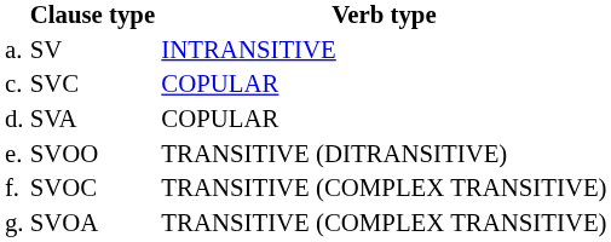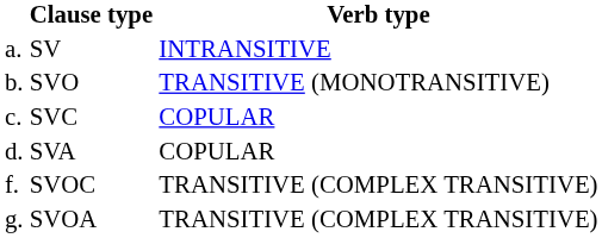 <table>
 <tr>
 <th></th>
 <th>Clause type</th>
 <th>Verb type</th>
 </tr>
 <tr>
 <td>a.</td>
 <td>SV</td>
 <td><a href='#'>INTRANSITIVE</a></td>
 </tr>
 <tr>
+<td>b.</td>
+<td>SVO</td>
+<td><a href='#'>TRANSITIVE</a> (MONOTRANSITIVE)</td>
+</tr>
+<tr>
 <td>c.</td>
 <td>SVC</td>
 <td><a href='#'>COPULAR</a></td>
 </tr>
 <tr>
 <td>d.</td>
 <td>SVA</td>
 <td>COPULAR</td>
-</tr>
-<tr>
-<td>e.</td>
-<td>SVOO</td>
-<td>TRANSITIVE (DITRANSITIVE)</td>
 </tr>
 <tr>
 <td>f.</td>
 <td>SVOC</td>
 <td>TRANSITIVE (COMPLEX TRANSITIVE)</td>
 </tr>
 <tr>
 <td>g.</td>
 <td>SVOA</td>
 <td>TRANSITIVE (COMPLEX TRANSITIVE)</td>
 </tr>
 </table>
